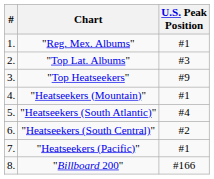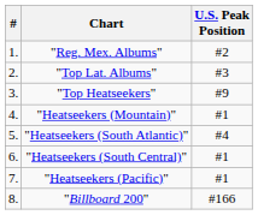 <table class="wikitable">
 <tr>
 <th>#</th>
 <th>Chart</th>
 <th><a href='#'>U.S.</a> Peak<br>Position</th>
 </tr>
 <tr>
 <td>1.</td>
 <td style="text-align:center;">"<a href='#'>Reg. Mex. Albums</a>"</td>
-<td style="text-align:center;">#1</td>
+<td style="text-align:center;">#2</td>
 </tr>
 <tr>
 <td>2.</td>
 <td style="text-align:center;">"<a href='#'>Top Lat. Albums</a>"</td>
 <td style="text-align:center;">#3</td>
 </tr>
 <tr>
 <td>3.</td>
 <td style="text-align:center;">"<a href='#'>Top Heatseekers</a>"</td>
 <td style="text-align:center;">#9</td>
 </tr>
 <tr>
 <td>4.</td>
 <td style="text-align:center;">"<a href='#'>Heatseekers (Mountain)</a>"</td>
 <td style="text-align:center;">#1</td>
 </tr>
 <tr>
 <td>5.</td>
 <td style="text-align:center;">"<a href='#'>Heatseekers (South Atlantic)</a>"</td>
 <td style="text-align:center;">#4</td>
 </tr>
 <tr>
 <td>6.</td>
 <td style="text-align:center;">"<a href='#'>Heatseekers (South Central)</a>"</td>
-<td style="text-align:center;">#2</td>
+<td style="text-align:center;">#1</td>
 </tr>
 <tr>
 <td>7.</td>
 <td style="text-align:center;">"<a href='#'>Heatseekers (Pacific)</a>"</td>
 <td style="text-align:center;">#1</td>
 </tr>
 <tr>
 <td>8.</td>
 <td style="text-align:center;">"<a href='#'><em>Billboard</em> 200</a>"</td>
 <td style="text-align:center;">#166</td>
 </tr>
 </table>
